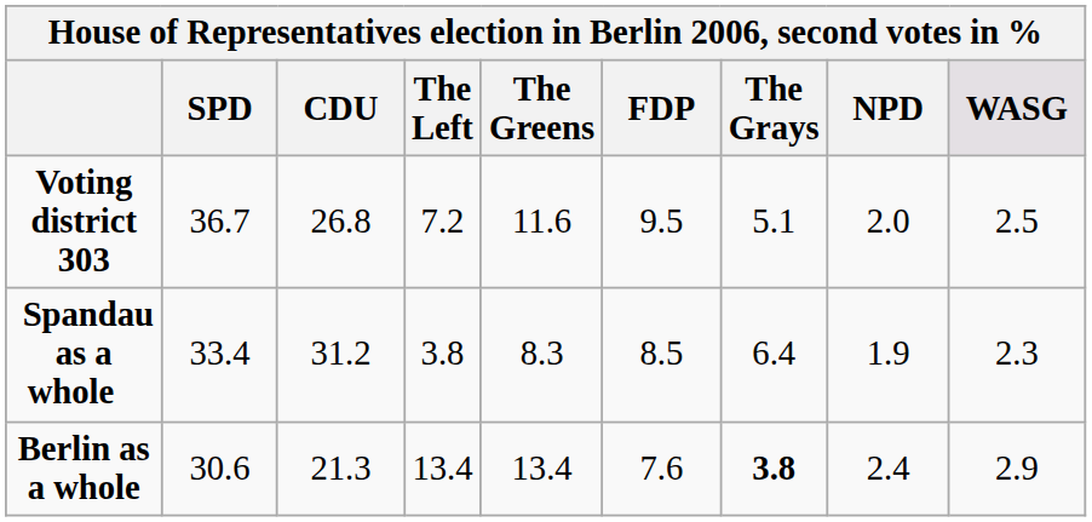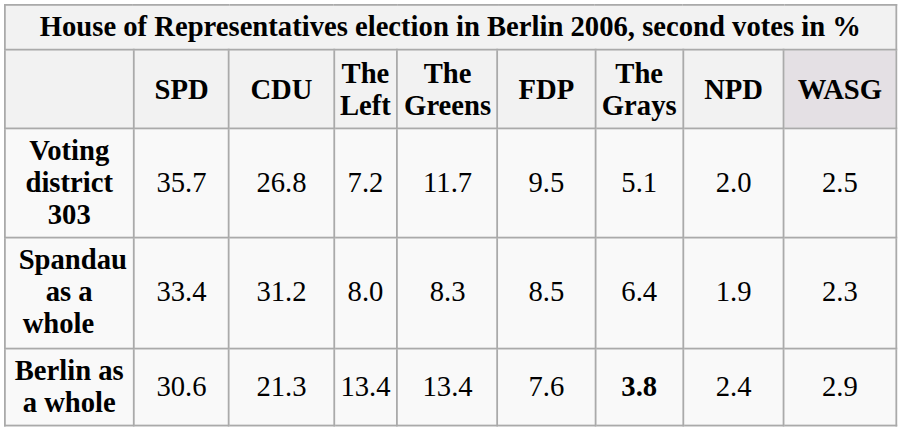 <table class="wikitable" width="97,5%" style="text-align:center">
 <tr>
 <th colspan="9"><strong>House of Representatives election in Berlin 2006,</strong> second votes in %</th>
 </tr>
 <tr class="hintergrundfarbe6">
 <th width="7,5%"></th>
 <th width="7,5%">  SPD  </th>
 <th width="7,5%">  CDU  </th>
 <th width="7,5%">The Left</th>
 <th width="7,5%">The Greens</th>
 <th width="7,5%">  FDP  </th>
 <th width="7,5%">The Grays</th>
 <th width="7,5%">  NPD  </th>
 <th width="7,5%" style="background:#E4E0E4"> WASG </th>
 </tr>
 <tr>
 <td><strong>Voting district 303</strong></td>
-<td>36.7</td>
+<td>35.7</td>
 <td>26.8</td>
 <td>7.2</td>
-<td>11.6</td>
+<td>11.7</td>
 <td>9.5</td>
 <td>5.1</td>
 <td>2.0</td>
 <td>2.5</td>
 </tr>
 <tr>
 <td> <strong>Spandau as a whole</strong>    </td>
 <td>33.4</td>
 <td>31.2</td>
-<td>3.8</td>
+<td>8.0</td>
 <td>8.3</td>
 <td>8.5</td>
 <td>6.4</td>
 <td>1.9</td>
 <td>2.3</td>
 </tr>
 <tr>
 <td><strong>Berlin as a whole</strong></td>
 <td>30.6</td>
 <td>21.3</td>
 <td>13.4</td>
 <td>13.4</td>
 <td>7.6</td>
 <td><strong>3.8</strong></td>
 <td>2.4</td>
 <td>2.9</td>
 </tr>
 </table>
